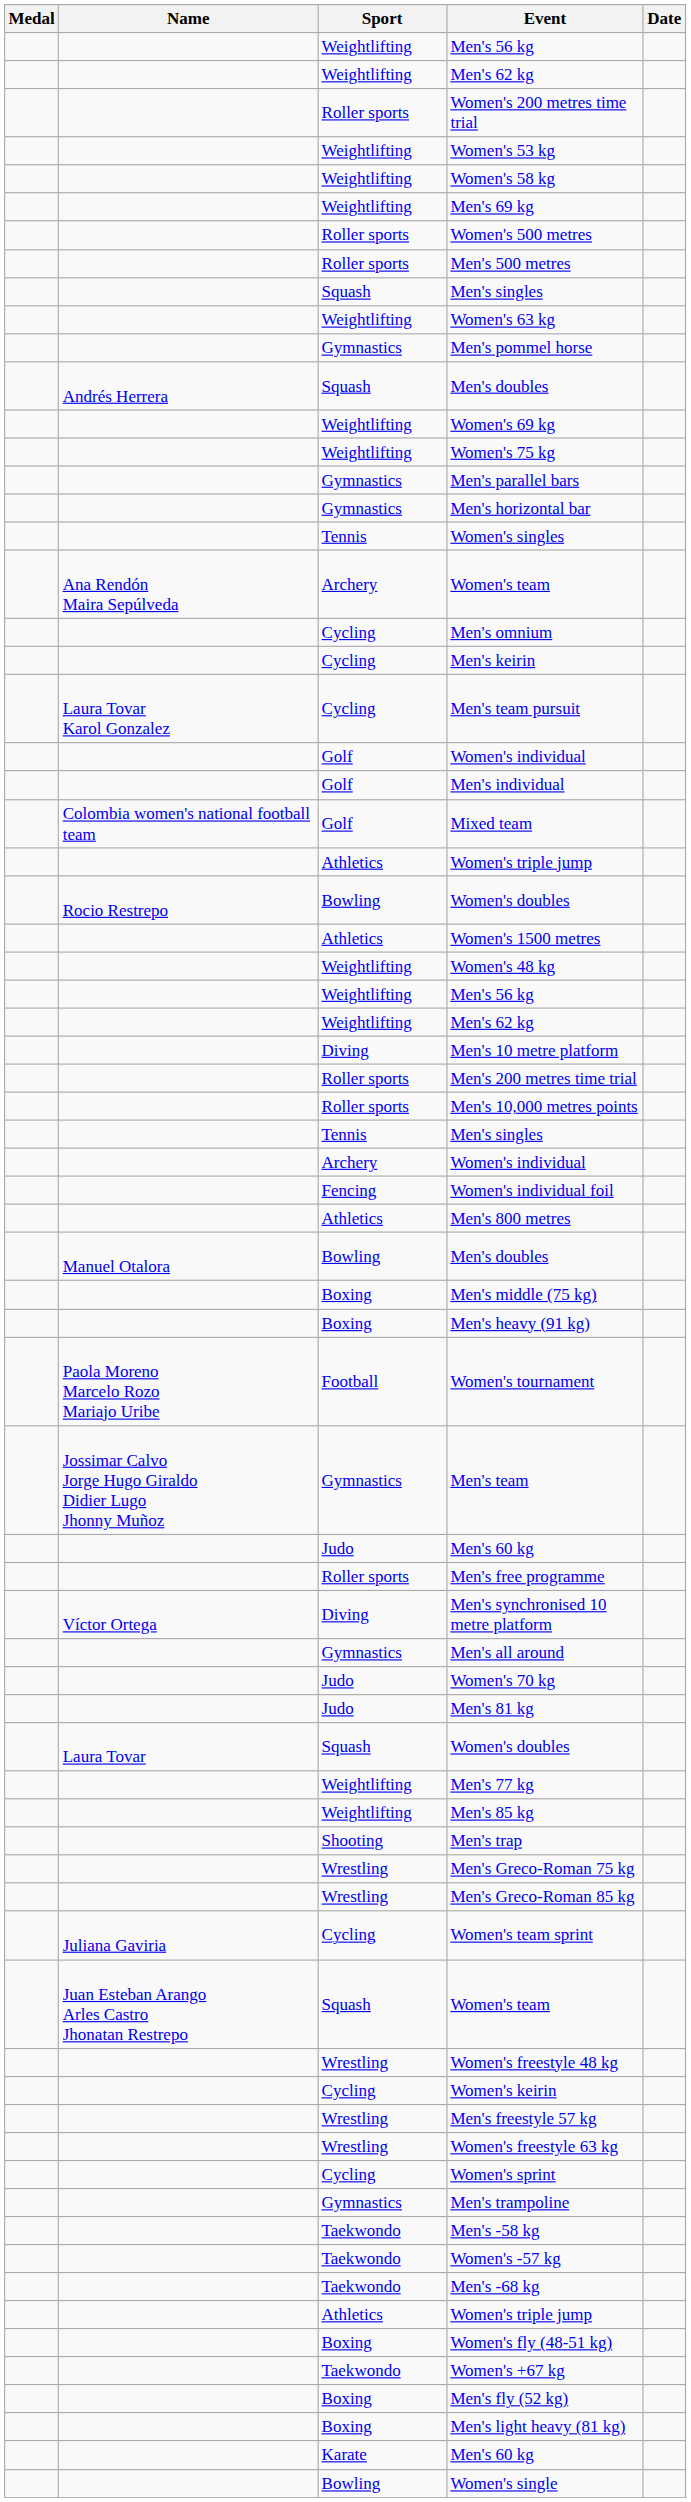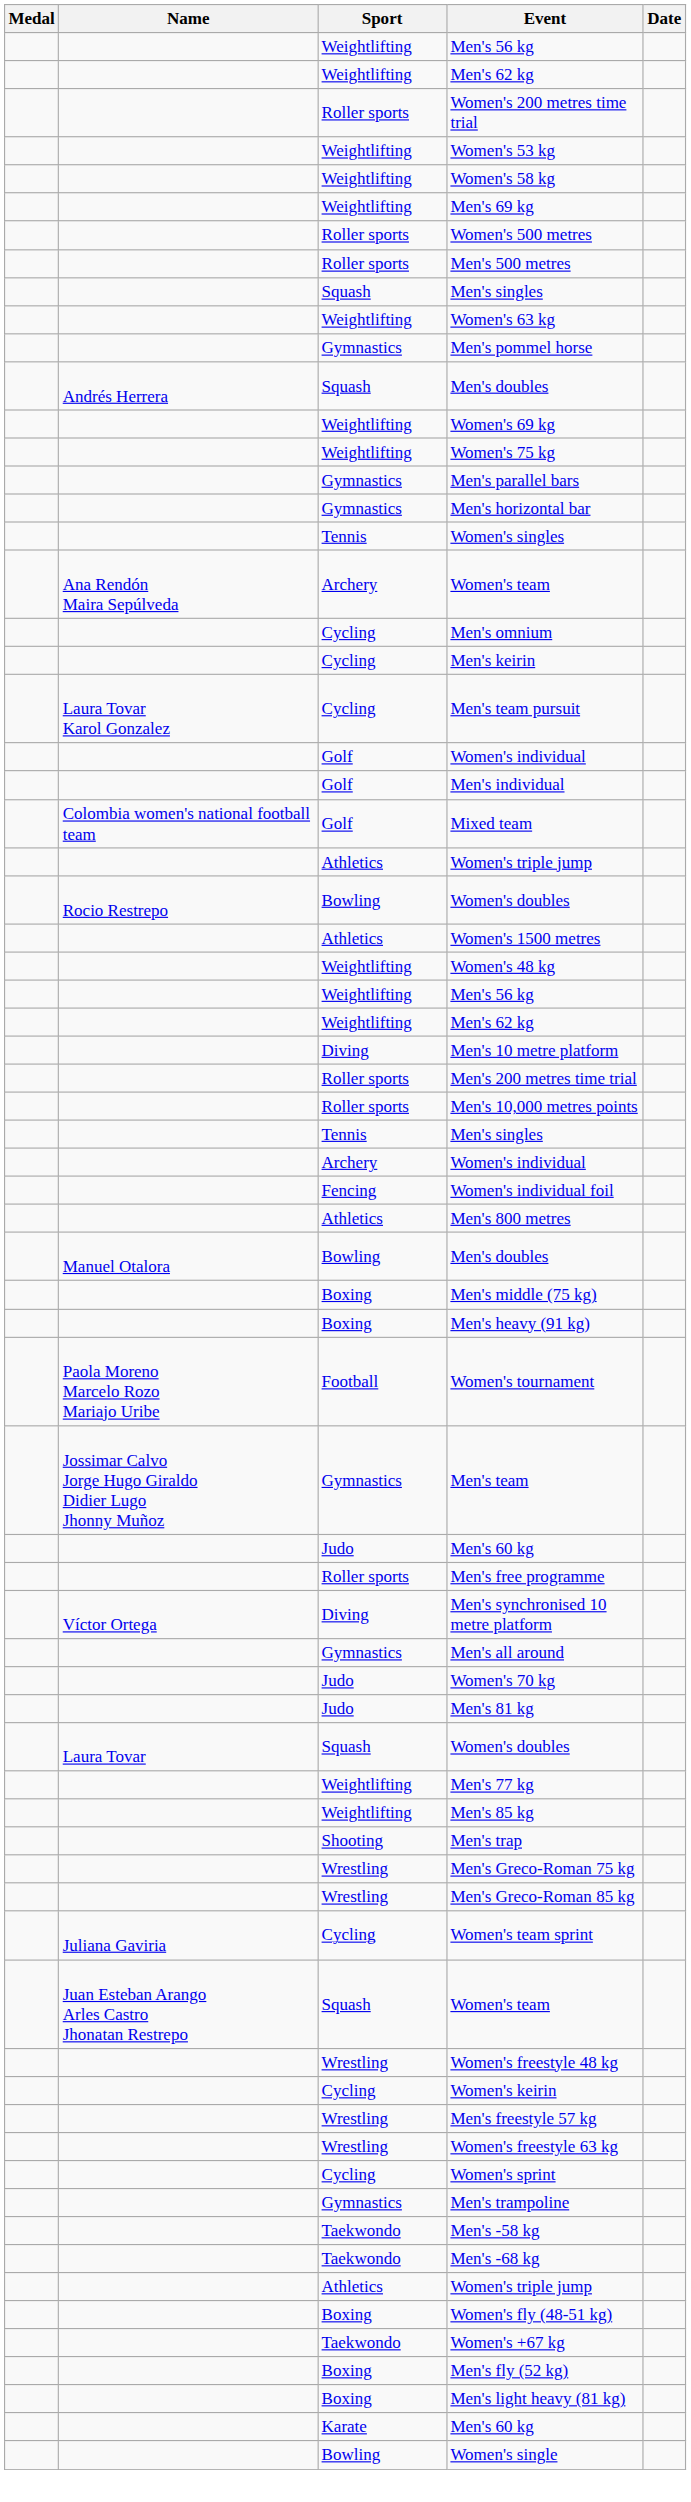 <table class="wikitable sortable" style="font-size:95%">
 <tr>
 <th>Medal</th>
 <th style="width:20em">Name</th>
 <th style="width:8em">Sport</th>
 <th style="width:14em">Event</th>
 <th>Date</th>
 </tr>
 <tr>
 <td></td>
 <td></td>
 <td><a href='#'>Weightlifting</a></td>
 <td><a href='#'>Men's 56 kg</a></td>
 <td></td>
 </tr>
 <tr>
 <td></td>
 <td></td>
 <td><a href='#'>Weightlifting</a></td>
 <td><a href='#'>Men's 62 kg</a></td>
 <td></td>
 </tr>
 <tr>
 <td></td>
 <td></td>
 <td><a href='#'>Roller sports</a></td>
 <td><a href='#'>Women's 200 metres time trial</a></td>
 <td></td>
 </tr>
 <tr>
 <td></td>
 <td></td>
 <td><a href='#'>Weightlifting</a></td>
 <td><a href='#'>Women's 53 kg</a></td>
 <td></td>
 </tr>
 <tr>
 <td></td>
 <td></td>
 <td><a href='#'>Weightlifting</a></td>
 <td><a href='#'>Women's 58 kg</a></td>
 <td></td>
 </tr>
 <tr>
 <td></td>
 <td></td>
 <td><a href='#'>Weightlifting</a></td>
 <td><a href='#'>Men's 69 kg</a></td>
 <td></td>
 </tr>
 <tr>
 <td></td>
 <td></td>
 <td><a href='#'>Roller sports</a></td>
 <td><a href='#'>Women's 500 metres</a></td>
 <td></td>
 </tr>
 <tr>
 <td></td>
 <td></td>
 <td><a href='#'>Roller sports</a></td>
 <td><a href='#'>Men's 500 metres</a></td>
 <td></td>
 </tr>
 <tr>
 <td></td>
 <td></td>
 <td><a href='#'>Squash</a></td>
 <td><a href='#'>Men's singles</a></td>
 <td></td>
 </tr>
 <tr>
 <td></td>
 <td></td>
 <td><a href='#'>Weightlifting</a></td>
 <td><a href='#'>Women's 63 kg</a></td>
 <td></td>
 </tr>
 <tr>
 <td></td>
 <td></td>
 <td><a href='#'>Gymnastics</a></td>
 <td><a href='#'>Men's pommel horse</a></td>
 <td></td>
 </tr>
 <tr>
 <td></td>
 <td><br><a href='#'>Andrés Herrera</a></td>
 <td><a href='#'>Squash</a></td>
 <td><a href='#'>Men's doubles</a></td>
 <td></td>
 </tr>
 <tr>
 <td></td>
 <td></td>
 <td><a href='#'>Weightlifting</a></td>
 <td><a href='#'>Women's 69 kg</a></td>
 <td></td>
 </tr>
 <tr>
 <td></td>
 <td></td>
 <td><a href='#'>Weightlifting</a></td>
 <td><a href='#'>Women's 75 kg</a></td>
 <td></td>
 </tr>
 <tr>
 <td></td>
 <td></td>
 <td><a href='#'>Gymnastics</a></td>
 <td><a href='#'>Men's parallel bars</a></td>
 <td></td>
 </tr>
 <tr>
 <td></td>
 <td></td>
 <td><a href='#'>Gymnastics</a></td>
 <td><a href='#'>Men's horizontal bar</a></td>
 <td></td>
 </tr>
 <tr>
 <td></td>
 <td></td>
 <td><a href='#'>Tennis</a></td>
 <td><a href='#'>Women's singles</a></td>
 <td></td>
 </tr>
 <tr>
 <td></td>
 <td><br><a href='#'>Ana Rendón</a><br><a href='#'>Maira Sepúlveda</a></td>
 <td><a href='#'>Archery</a></td>
 <td><a href='#'>Women's team</a></td>
 <td></td>
 </tr>
 <tr>
 <td></td>
 <td></td>
 <td><a href='#'>Cycling</a></td>
 <td><a href='#'>Men's omnium</a></td>
 <td></td>
 </tr>
 <tr>
 <td></td>
 <td></td>
 <td><a href='#'>Cycling</a></td>
 <td><a href='#'>Men's keirin</a></td>
 <td></td>
 </tr>
 <tr>
 <td></td>
 <td><br><a href='#'>Laura Tovar</a><br><a href='#'>Karol Gonzalez</a></td>
 <td><a href='#'>Cycling</a></td>
 <td><a href='#'>Men's team pursuit</a></td>
 <td></td>
 </tr>
 <tr>
 <td></td>
 <td></td>
 <td><a href='#'>Golf</a></td>
 <td><a href='#'>Women's individual</a></td>
 <td></td>
 </tr>
 <tr>
 <td></td>
 <td></td>
 <td><a href='#'>Golf</a></td>
 <td><a href='#'>Men's individual</a></td>
 <td></td>
 </tr>
 <tr>
 <td></td>
 <td><a href='#'>Colombia women's national football team</a><br></td>
 <td><a href='#'>Golf</a></td>
 <td><a href='#'>Mixed team</a></td>
 <td></td>
 </tr>
 <tr>
 <td></td>
 <td></td>
 <td><a href='#'>Athletics</a></td>
 <td><a href='#'>Women's triple jump</a></td>
 <td></td>
 </tr>
 <tr>
 <td></td>
 <td><br><a href='#'>Rocio Restrepo</a></td>
 <td><a href='#'>Bowling</a></td>
 <td><a href='#'>Women's doubles</a></td>
 <td></td>
 </tr>
 <tr>
 <td></td>
 <td></td>
 <td><a href='#'>Athletics</a></td>
 <td><a href='#'>Women's 1500 metres</a></td>
 <td></td>
 </tr>
 <tr>
 <td></td>
 <td></td>
 <td><a href='#'>Weightlifting</a></td>
 <td><a href='#'>Women's 48 kg</a></td>
 <td></td>
 </tr>
 <tr>
 <td></td>
 <td></td>
 <td><a href='#'>Weightlifting</a></td>
 <td><a href='#'>Men's 56 kg</a></td>
 <td></td>
 </tr>
 <tr>
 <td></td>
 <td></td>
 <td><a href='#'>Weightlifting</a></td>
 <td><a href='#'>Men's 62 kg</a></td>
 <td></td>
 </tr>
 <tr>
 <td></td>
 <td></td>
 <td><a href='#'>Diving</a></td>
 <td><a href='#'>Men's 10 metre platform</a></td>
 <td></td>
 </tr>
 <tr>
 <td></td>
 <td></td>
 <td><a href='#'>Roller sports</a></td>
 <td><a href='#'>Men's 200 metres time trial</a></td>
 <td></td>
 </tr>
 <tr>
 <td></td>
 <td></td>
 <td><a href='#'>Roller sports</a></td>
 <td><a href='#'>Men's 10,000 metres points</a></td>
 <td></td>
 </tr>
 <tr>
 <td></td>
 <td></td>
 <td><a href='#'>Tennis</a></td>
 <td><a href='#'>Men's singles</a></td>
 <td></td>
 </tr>
 <tr>
 <td></td>
 <td></td>
 <td><a href='#'>Archery</a></td>
 <td><a href='#'>Women's individual</a></td>
 <td></td>
 </tr>
 <tr>
 <td></td>
 <td></td>
 <td><a href='#'>Fencing</a></td>
 <td><a href='#'>Women's individual foil</a></td>
 <td></td>
 </tr>
 <tr>
 <td></td>
 <td></td>
 <td><a href='#'>Athletics</a></td>
 <td><a href='#'>Men's 800 metres</a></td>
 <td></td>
 </tr>
 <tr>
 <td></td>
 <td><br><a href='#'>Manuel Otalora</a></td>
 <td><a href='#'>Bowling</a></td>
 <td><a href='#'>Men's doubles</a></td>
 <td></td>
 </tr>
 <tr>
 <td></td>
 <td></td>
 <td><a href='#'>Boxing</a></td>
 <td><a href='#'>Men's middle (75 kg)</a></td>
 <td></td>
 </tr>
 <tr>
 <td></td>
 <td></td>
 <td><a href='#'>Boxing</a></td>
 <td><a href='#'>Men's heavy (91 kg)</a></td>
 <td></td>
 </tr>
 <tr>
 <td></td>
 <td><br><a href='#'>Paola Moreno</a><br><a href='#'>Marcelo Rozo</a><br><a href='#'>Mariajo Uribe</a></td>
 <td><a href='#'>Football</a></td>
 <td><a href='#'>Women's tournament</a></td>
 <td></td>
 </tr>
 <tr>
 <td></td>
 <td><br><a href='#'>Jossimar Calvo</a><br><a href='#'>Jorge Hugo Giraldo</a><br><a href='#'>Didier Lugo</a><br><a href='#'>Jhonny Muñoz</a></td>
 <td><a href='#'>Gymnastics</a></td>
 <td><a href='#'>Men's team</a></td>
 <td></td>
 </tr>
 <tr>
 <td></td>
 <td></td>
 <td><a href='#'>Judo</a></td>
 <td><a href='#'>Men's 60 kg</a></td>
 <td></td>
 </tr>
 <tr>
 <td></td>
 <td></td>
 <td><a href='#'>Roller sports</a></td>
 <td><a href='#'>Men's free programme</a></td>
 <td></td>
 </tr>
 <tr>
 <td></td>
 <td><br><a href='#'>Víctor Ortega</a></td>
 <td><a href='#'>Diving</a></td>
 <td><a href='#'>Men's synchronised 10 metre platform</a></td>
 <td></td>
 </tr>
 <tr>
 <td></td>
 <td></td>
 <td><a href='#'>Gymnastics</a></td>
 <td><a href='#'>Men's all around</a></td>
 <td></td>
 </tr>
 <tr>
 <td></td>
 <td></td>
 <td><a href='#'>Judo</a></td>
 <td><a href='#'>Women's 70 kg</a></td>
 <td></td>
 </tr>
 <tr>
 <td></td>
 <td></td>
 <td><a href='#'>Judo</a></td>
 <td><a href='#'>Men's 81 kg</a></td>
 <td></td>
 </tr>
 <tr>
 <td></td>
 <td><br><a href='#'>Laura Tovar</a></td>
 <td><a href='#'>Squash</a></td>
 <td><a href='#'>Women's doubles</a></td>
 <td></td>
 </tr>
 <tr>
 <td></td>
 <td></td>
 <td><a href='#'>Weightlifting</a></td>
 <td><a href='#'>Men's 77 kg</a></td>
 <td></td>
 </tr>
 <tr>
 <td></td>
 <td></td>
 <td><a href='#'>Weightlifting</a></td>
 <td><a href='#'>Men's 85 kg</a></td>
 <td></td>
 </tr>
 <tr>
 <td></td>
 <td></td>
 <td><a href='#'>Shooting</a></td>
 <td><a href='#'>Men's trap</a></td>
 <td></td>
 </tr>
 <tr>
 <td></td>
 <td></td>
 <td><a href='#'>Wrestling</a></td>
 <td><a href='#'>Men's Greco-Roman 75 kg</a></td>
 <td></td>
 </tr>
 <tr>
 <td></td>
 <td></td>
 <td><a href='#'>Wrestling</a></td>
 <td><a href='#'>Men's Greco-Roman 85 kg</a></td>
 <td></td>
 </tr>
 <tr>
 <td></td>
 <td><br><a href='#'>Juliana Gaviria</a></td>
 <td><a href='#'>Cycling</a></td>
 <td><a href='#'>Women's team sprint</a></td>
 <td></td>
 </tr>
 <tr>
 <td></td>
 <td><br><a href='#'>Juan Esteban Arango</a><br><a href='#'>Arles Castro</a><br><a href='#'>Jhonatan Restrepo</a></td>
 <td><a href='#'>Squash</a></td>
 <td><a href='#'>Women's team</a></td>
 <td></td>
 </tr>
 <tr>
 <td></td>
 <td></td>
 <td><a href='#'>Wrestling</a></td>
 <td><a href='#'>Women's freestyle 48 kg</a></td>
 <td></td>
 </tr>
 <tr>
 <td></td>
 <td></td>
 <td><a href='#'>Cycling</a></td>
 <td><a href='#'>Women's keirin</a></td>
 <td></td>
 </tr>
 <tr>
 <td></td>
 <td></td>
 <td><a href='#'>Wrestling</a></td>
 <td><a href='#'>Men's freestyle 57 kg</a></td>
 <td></td>
 </tr>
 <tr>
 <td></td>
 <td></td>
 <td><a href='#'>Wrestling</a></td>
 <td><a href='#'>Women's freestyle 63 kg</a></td>
 <td></td>
 </tr>
 <tr>
 <td></td>
 <td></td>
 <td><a href='#'>Cycling</a></td>
 <td><a href='#'>Women's sprint</a></td>
 <td></td>
 </tr>
 <tr>
 <td></td>
 <td></td>
 <td><a href='#'>Gymnastics</a></td>
 <td><a href='#'>Men's trampoline</a></td>
 <td></td>
 </tr>
 <tr>
 <td></td>
 <td></td>
 <td><a href='#'>Taekwondo</a></td>
 <td><a href='#'>Men's -58 kg</a></td>
 <td></td>
 </tr>
 <tr>
 <td></td>
 <td></td>
 <td><a href='#'>Taekwondo</a></td>
-<td><a href='#'>Women's -57 kg</a></td>
-<td></td>
-</tr>
-<tr>
-<td></td>
-<td></td>
-<td><a href='#'>Taekwondo</a></td>
 <td><a href='#'>Men's -68 kg</a></td>
 <td></td>
 </tr>
 <tr>
 <td></td>
 <td></td>
 <td><a href='#'>Athletics</a></td>
 <td><a href='#'>Women's triple jump</a></td>
 <td></td>
 </tr>
 <tr>
 <td></td>
 <td></td>
 <td><a href='#'>Boxing</a></td>
 <td><a href='#'>Women's fly (48-51 kg)</a></td>
 <td></td>
 </tr>
 <tr>
 <td></td>
 <td></td>
 <td><a href='#'>Taekwondo</a></td>
 <td><a href='#'>Women's +67 kg</a></td>
 <td></td>
 </tr>
 <tr>
 <td></td>
 <td></td>
 <td><a href='#'>Boxing</a></td>
 <td><a href='#'>Men's fly (52 kg)</a></td>
 <td></td>
 </tr>
 <tr>
 <td></td>
 <td></td>
 <td><a href='#'>Boxing</a></td>
 <td><a href='#'>Men's light heavy (81 kg)</a></td>
 <td></td>
 </tr>
 <tr>
 <td></td>
 <td></td>
 <td><a href='#'>Karate</a></td>
 <td><a href='#'>Men's 60 kg</a></td>
 <td></td>
 </tr>
 <tr>
 <td></td>
 <td></td>
 <td><a href='#'>Bowling</a></td>
 <td><a href='#'>Women's single</a></td>
 <td></td>
 </tr>
 </table>
